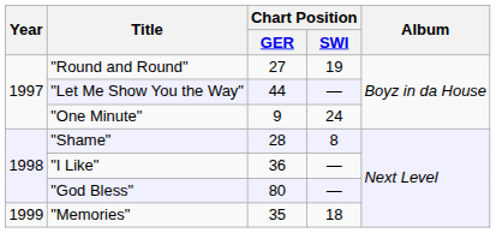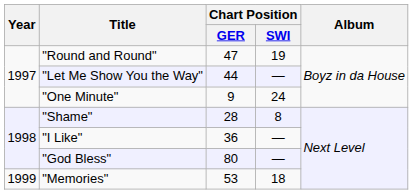 <table class="wikitable">
 <tr style="background-color:#efefef;">
 <th rowspan="2">Year</th>
 <th rowspan="2">Title</th>
 <th colspan="2">Chart Position</th>
 <th rowspan="2">Album</th>
 </tr>
 <tr style="background-color:#efefef;" align="center">
 <th><a href='#'>GER</a></th>
 <th><a href='#'>SWI</a></th>
 </tr>
 <tr align="center">
 <td rowspan="3" align="center">1997</td>
 <td align="left">"Round and Round"</td>
-<td>27</td>
+<td>47</td>
 <td>19</td>
 <td rowspan="3" align="left"><em>Boyz in da House</em></td>
 </tr>
 <tr style="background-color:#f0f0ff" align="center">
 <td align="left">"Let Me Show You the Way"</td>
 <td>44</td>
 <td>—</td>
 </tr>
 <tr align="center">
 <td align="left">"One Minute"</td>
 <td>9</td>
 <td>24</td>
 </tr>
 <tr style="background-color:#f0f0ff" align="center">
 <td rowspan="3" align="center">1998</td>
 <td align="left">"Shame"</td>
 <td>28</td>
 <td>8</td>
 <td rowspan="4" align="left"><em>Next Level</em></td>
 </tr>
 <tr align="center">
 <td align="left">"I Like"</td>
 <td>36</td>
 <td>—</td>
 </tr>
 <tr style="background-color:#f0f0ff" align="center">
 <td align="left">"God Bless"</td>
 <td>80</td>
 <td>—</td>
 </tr>
 <tr align="center">
 <td>1999</td>
 <td align="left">"Memories"</td>
-<td>35</td>
+<td>53</td>
 <td>18</td>
 </tr>
 </table>
